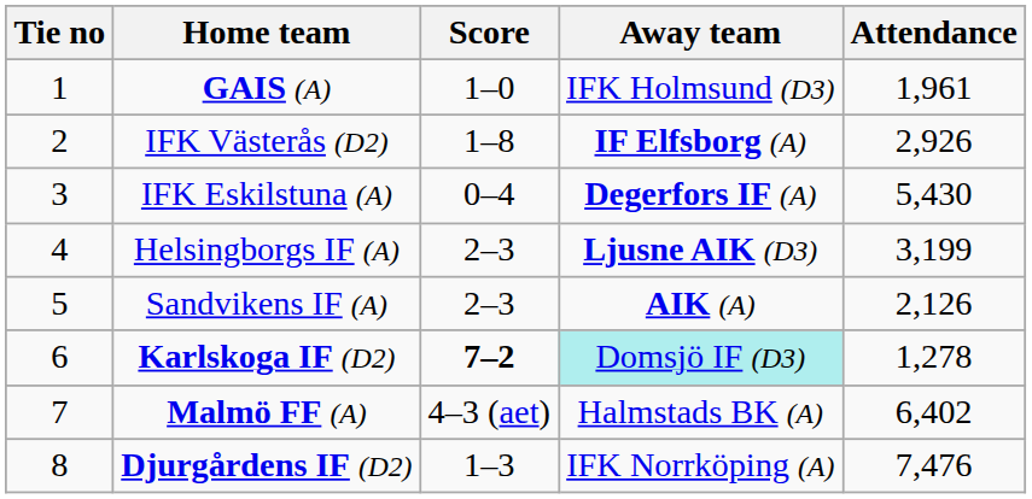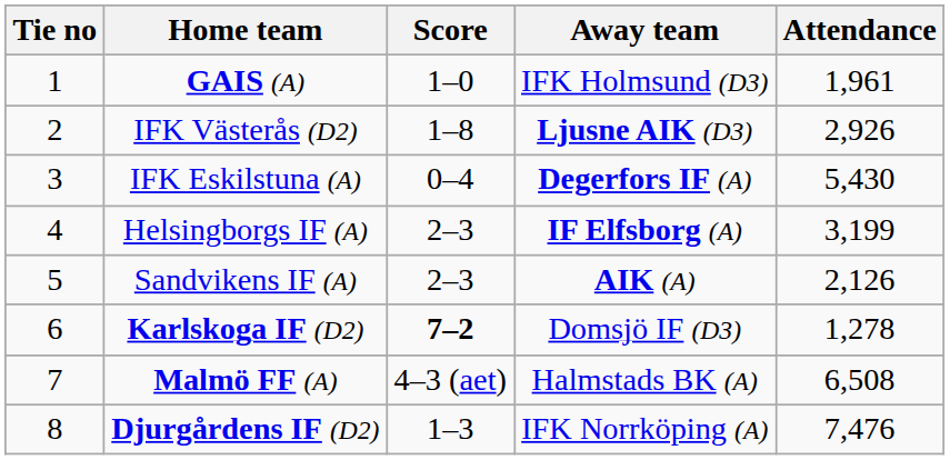 <table class="wikitable" style="text-align:center">
 <tr>
 <th style= width="40px">Tie no</th>
 <th style= width="150px">Home team</th>
 <th style= width="60px">Score</th>
 <th style= width="150px">Away team</th>
 <th style= width="30px">Attendance</th>
 </tr>
 <tr>
 <td>1</td>
 <td><strong><a href='#'>GAIS</a></strong> <em><small>(A)</small></em></td>
 <td>1–0</td>
 <td><a href='#'>IFK Holmsund</a> <em><small>(D3)</small></em></td>
 <td>1,961</td>
 </tr>
 <tr>
 <td>2</td>
 <td><a href='#'>IFK Västerås</a> <em><small>(D2)</small></em></td>
 <td>1–8</td>
-<td><strong><a href='#'>IF Elfsborg</a></strong> <em><small>(A)</small></em></td>
+<td><strong><a href='#'>Ljusne AIK</a></strong> <em><small>(D3)</small></em></td>
 <td>2,926</td>
 </tr>
 <tr>
 <td>3</td>
 <td><a href='#'>IFK Eskilstuna</a> <em><small>(A)</small></em></td>
 <td>0–4</td>
 <td><strong><a href='#'>Degerfors IF</a></strong> <em><small>(A)</small></em></td>
 <td>5,430</td>
 </tr>
 <tr>
 <td>4</td>
 <td><a href='#'>Helsingborgs IF</a> <em><small>(A)</small></em></td>
 <td>2–3</td>
-<td><strong><a href='#'>Ljusne AIK</a></strong> <em><small>(D3)</small></em></td>
+<td><strong><a href='#'>IF Elfsborg</a></strong> <em><small>(A)</small></em></td>
 <td>3,199</td>
 </tr>
 <tr>
 <td>5</td>
 <td><a href='#'>Sandvikens IF</a> <em><small>(A)</small></em></td>
 <td>2–3</td>
 <td><strong><a href='#'>AIK</a></strong> <em><small>(A)</small></em></td>
 <td>2,126</td>
 </tr>
 <tr>
 <td>6</td>
 <td><strong><a href='#'>Karlskoga IF</a></strong> <em><small>(D2)</small></em></td>
 <td><strong>7–2</strong></td>
-<td style="background: paleturquoise;"><a href='#'>Domsjö IF</a> <em><small>(D3)</small></em></td>
+<td><a href='#'>Domsjö IF</a> <em><small>(D3)</small></em></td>
 <td>1,278</td>
 </tr>
 <tr>
 <td>7</td>
 <td><strong><a href='#'>Malmö FF</a></strong> <em><small>(A)</small></em></td>
 <td>4–3 (<a href='#'>aet</a>)</td>
 <td><a href='#'>Halmstads BK</a> <em><small>(A)</small></em></td>
-<td>6,402</td>
+<td>6,508</td>
 </tr>
 <tr>
 <td>8</td>
 <td><strong><a href='#'>Djurgårdens IF</a></strong> <em><small>(D2)</small></em></td>
 <td>1–3</td>
 <td><a href='#'>IFK Norrköping</a> <em><small>(A)</small></em></td>
 <td>7,476</td>
 </tr>
 </table>
